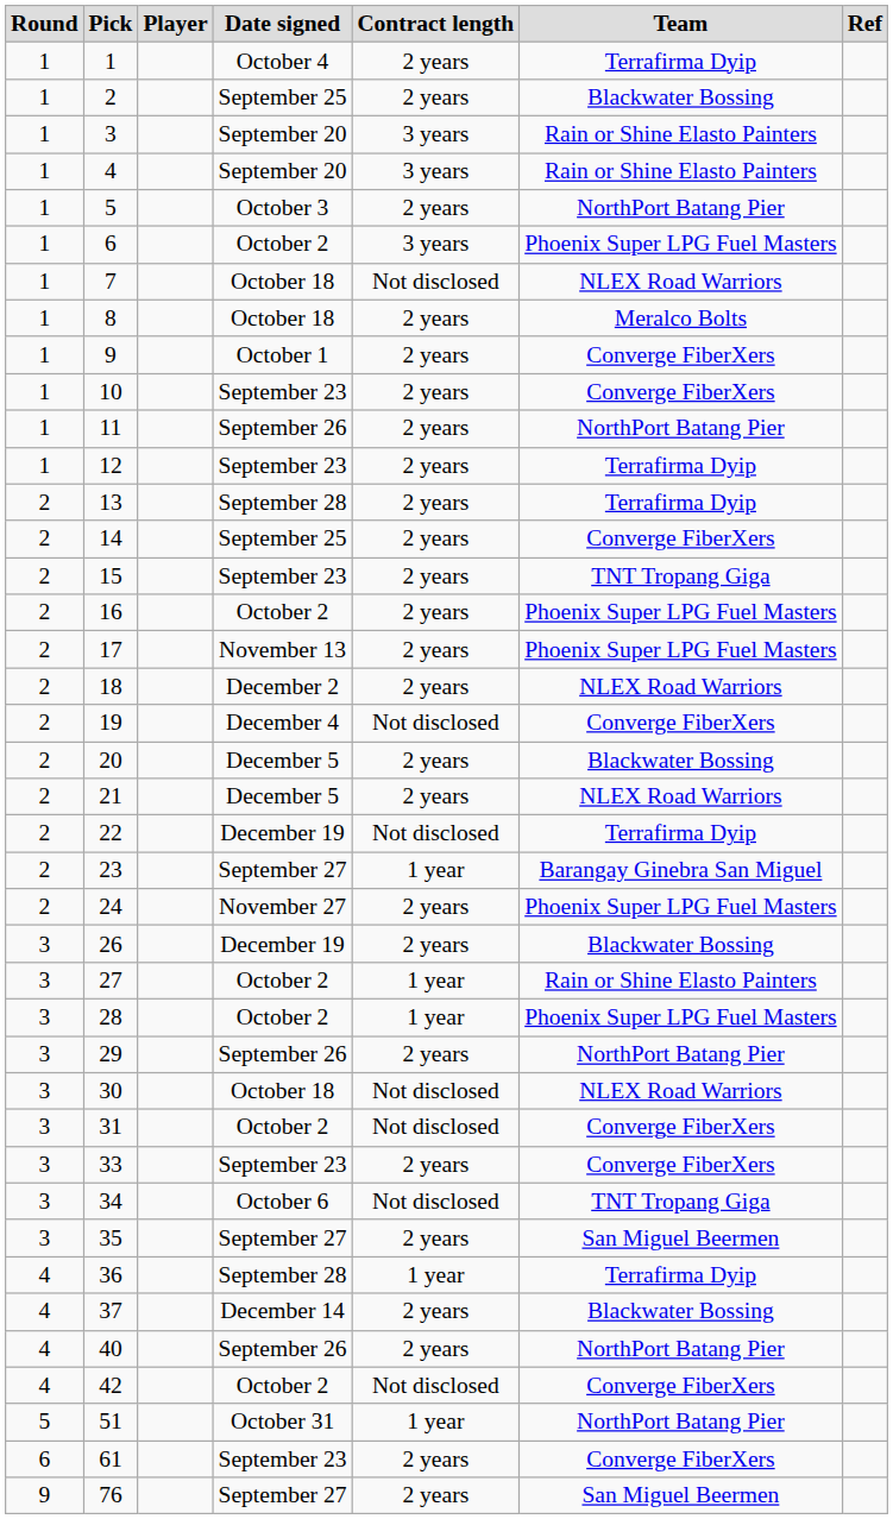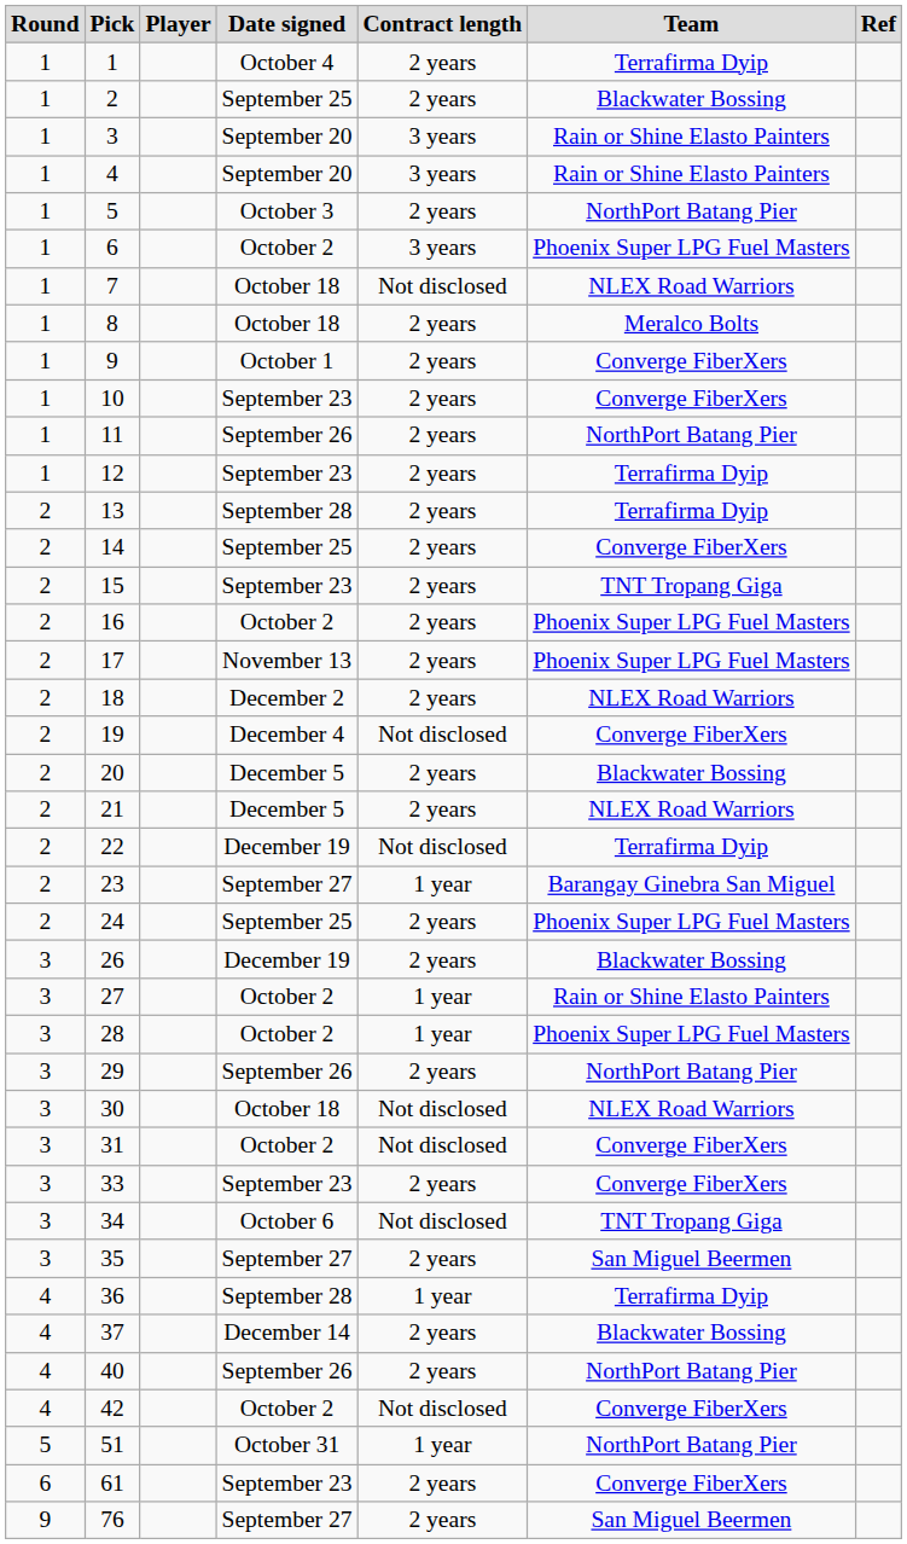 <table class="wikitable sortable" style="text-align:center">
 <tr>
 <th style="background:#dddddd;">Round</th>
 <th style="background:#dddddd;">Pick</th>
 <th style="background:#dddddd;">Player</th>
 <th class=unsortable style="background:#dddddd;">Date signed</th>
 <th style="background:#dddddd;">Contract length</th>
 <th style="background:#dddddd;">Team</th>
 <th class="unsortable" style="background:#dddddd;">Ref</th>
 </tr>
 <tr>
 <td>1</td>
 <td>1</td>
 <td align=left></td>
 <td>October 4</td>
 <td>2 years</td>
 <td><a href='#'>Terrafirma Dyip</a></td>
 <td></td>
 </tr>
 <tr>
 <td>1</td>
 <td>2</td>
 <td align=left></td>
 <td>September 25</td>
 <td>2 years</td>
 <td><a href='#'>Blackwater Bossing</a></td>
 <td></td>
 </tr>
 <tr>
 <td>1</td>
 <td>3</td>
 <td align=left></td>
 <td>September 20</td>
 <td>3 years</td>
 <td><a href='#'>Rain or Shine Elasto Painters</a></td>
 <td></td>
 </tr>
 <tr>
 <td>1</td>
 <td>4</td>
 <td align=left></td>
 <td>September 20</td>
 <td>3 years</td>
 <td><a href='#'>Rain or Shine Elasto Painters</a></td>
 <td></td>
 </tr>
 <tr>
 <td>1</td>
 <td>5</td>
 <td align=left></td>
 <td>October 3</td>
 <td>2 years</td>
 <td><a href='#'>NorthPort Batang Pier</a></td>
 <td></td>
 </tr>
 <tr>
 <td>1</td>
 <td>6</td>
 <td align=left></td>
 <td>October 2</td>
 <td>3 years</td>
 <td><a href='#'>Phoenix Super LPG Fuel Masters</a></td>
 <td></td>
 </tr>
 <tr>
 <td>1</td>
 <td>7</td>
 <td align=left></td>
 <td>October 18</td>
 <td>Not disclosed</td>
 <td><a href='#'>NLEX Road Warriors</a></td>
 <td></td>
 </tr>
 <tr>
 <td>1</td>
 <td>8</td>
 <td align=left></td>
 <td>October 18</td>
 <td>2 years</td>
 <td><a href='#'>Meralco Bolts</a></td>
 <td></td>
 </tr>
 <tr>
 <td>1</td>
 <td>9</td>
 <td align=left></td>
 <td>October 1</td>
 <td>2 years</td>
 <td><a href='#'>Converge FiberXers</a></td>
 <td></td>
 </tr>
 <tr>
 <td>1</td>
 <td>10</td>
 <td align=left></td>
 <td>September 23</td>
 <td>2 years</td>
 <td><a href='#'>Converge FiberXers</a></td>
 <td></td>
 </tr>
 <tr>
 <td>1</td>
 <td>11</td>
 <td align=left></td>
 <td>September 26</td>
 <td>2 years</td>
 <td><a href='#'>NorthPort Batang Pier</a></td>
 <td></td>
 </tr>
 <tr>
 <td>1</td>
 <td>12</td>
 <td align=left></td>
 <td>September 23</td>
 <td>2 years</td>
 <td><a href='#'>Terrafirma Dyip</a></td>
 <td></td>
 </tr>
 <tr>
 <td>2</td>
 <td>13</td>
 <td align=left></td>
 <td>September 28</td>
 <td>2 years</td>
 <td><a href='#'>Terrafirma Dyip</a></td>
 <td></td>
 </tr>
 <tr>
 <td>2</td>
 <td>14</td>
 <td align=left></td>
 <td>September 25</td>
 <td>2 years</td>
 <td><a href='#'>Converge FiberXers</a></td>
 <td></td>
 </tr>
 <tr>
 <td>2</td>
 <td>15</td>
 <td align=left></td>
 <td>September 23</td>
 <td>2 years</td>
 <td><a href='#'>TNT Tropang Giga</a> </td>
 <td></td>
 </tr>
 <tr>
 <td>2</td>
 <td>16</td>
 <td align=left></td>
 <td>October 2</td>
 <td>2 years</td>
 <td><a href='#'>Phoenix Super LPG Fuel Masters</a></td>
 <td></td>
 </tr>
 <tr>
 <td>2</td>
 <td>17</td>
 <td align=left></td>
 <td>November 13</td>
 <td>2 years</td>
 <td><a href='#'>Phoenix Super LPG Fuel Masters</a></td>
 <td></td>
 </tr>
 <tr>
 <td>2</td>
 <td>18</td>
 <td align=left></td>
 <td>December 2</td>
 <td>2 years</td>
 <td><a href='#'>NLEX Road Warriors</a></td>
 <td></td>
 </tr>
 <tr>
 <td>2</td>
 <td>19</td>
 <td align=left></td>
 <td>December 4</td>
 <td>Not disclosed</td>
 <td><a href='#'>Converge FiberXers</a></td>
 <td></td>
 </tr>
 <tr>
 <td>2</td>
 <td>20</td>
 <td align=left></td>
 <td>December 5</td>
 <td>2 years</td>
 <td><a href='#'>Blackwater Bossing</a></td>
 <td></td>
 </tr>
 <tr>
 <td>2</td>
 <td>21</td>
 <td align=left></td>
 <td>December 5</td>
 <td>2 years</td>
 <td><a href='#'>NLEX Road Warriors</a></td>
 <td></td>
 </tr>
 <tr>
 <td>2</td>
 <td>22</td>
 <td align=left></td>
 <td>December 19</td>
 <td>Not disclosed</td>
 <td><a href='#'>Terrafirma Dyip</a></td>
 <td></td>
 </tr>
 <tr>
 <td>2</td>
 <td>23</td>
 <td align=left></td>
 <td>September 27</td>
 <td>1 year</td>
 <td><a href='#'>Barangay Ginebra San Miguel</a></td>
 <td></td>
 </tr>
 <tr>
 <td>2</td>
 <td>24</td>
 <td align=left></td>
-<td>November 27</td>
+<td>September 25</td>
 <td>2 years</td>
 <td><a href='#'>Phoenix Super LPG Fuel Masters</a></td>
 <td></td>
 </tr>
 <tr>
 <td>3</td>
 <td>26</td>
 <td align=left></td>
 <td>December 19</td>
 <td>2 years</td>
 <td><a href='#'>Blackwater Bossing</a></td>
 <td></td>
 </tr>
 <tr>
 <td>3</td>
 <td>27</td>
 <td align=left></td>
 <td>October 2</td>
 <td>1 year</td>
 <td><a href='#'>Rain or Shine Elasto Painters</a></td>
 <td></td>
 </tr>
 <tr>
 <td>3</td>
 <td>28</td>
 <td align=left></td>
 <td>October 2</td>
 <td>1 year</td>
 <td><a href='#'>Phoenix Super LPG Fuel Masters</a></td>
 <td></td>
 </tr>
 <tr>
 <td>3</td>
 <td>29</td>
 <td align=left></td>
 <td>September 26</td>
 <td>2 years</td>
 <td><a href='#'>NorthPort Batang Pier</a></td>
 <td></td>
 </tr>
 <tr>
 <td>3</td>
 <td>30</td>
 <td align=left></td>
 <td>October 18</td>
 <td>Not disclosed</td>
 <td><a href='#'>NLEX Road Warriors</a></td>
 <td></td>
 </tr>
 <tr>
 <td>3</td>
 <td>31</td>
 <td align=left></td>
 <td>October 2</td>
 <td>Not disclosed</td>
 <td><a href='#'>Converge FiberXers</a></td>
 <td></td>
 </tr>
 <tr>
 <td>3</td>
 <td>33</td>
 <td align=left></td>
 <td>September 23</td>
 <td>2 years</td>
 <td><a href='#'>Converge FiberXers</a> </td>
 <td></td>
 </tr>
 <tr>
 <td>3</td>
 <td>34</td>
 <td align=left></td>
 <td>October 6</td>
 <td>Not disclosed</td>
 <td><a href='#'>TNT Tropang Giga</a> </td>
 <td></td>
 </tr>
 <tr>
 <td>3</td>
 <td>35</td>
 <td align=left></td>
 <td>September 27</td>
 <td>2 years</td>
 <td><a href='#'>San Miguel Beermen</a></td>
 <td></td>
 </tr>
 <tr>
 <td>4</td>
 <td>36</td>
 <td align=left></td>
 <td>September 28</td>
 <td>1 year</td>
 <td><a href='#'>Terrafirma Dyip</a></td>
 <td></td>
 </tr>
 <tr>
 <td>4</td>
 <td>37</td>
 <td align=left></td>
 <td>December 14</td>
 <td>2 years</td>
 <td><a href='#'>Blackwater Bossing</a></td>
 <td></td>
 </tr>
 <tr>
 <td>4</td>
 <td>40</td>
 <td align=left></td>
 <td>September 26</td>
 <td>2 years</td>
 <td><a href='#'>NorthPort Batang Pier</a></td>
 <td></td>
 </tr>
 <tr>
 <td>4</td>
 <td>42</td>
 <td align=left></td>
 <td>October 2</td>
 <td>Not disclosed</td>
 <td><a href='#'>Converge FiberXers</a></td>
 <td></td>
 </tr>
 <tr>
 <td>5</td>
 <td>51</td>
 <td align=left></td>
 <td>October 31</td>
 <td>1 year</td>
 <td><a href='#'>NorthPort Batang Pier</a></td>
 <td></td>
 </tr>
 <tr>
 <td>6</td>
 <td>61</td>
 <td align=left></td>
 <td>September 23</td>
 <td>2 years</td>
 <td><a href='#'>Converge FiberXers</a></td>
 <td></td>
 </tr>
 <tr>
 <td>9</td>
 <td>76</td>
 <td align=left></td>
 <td>September 27</td>
 <td>2 years</td>
 <td><a href='#'>San Miguel Beermen</a></td>
 <td></td>
 </tr>
 </table>
